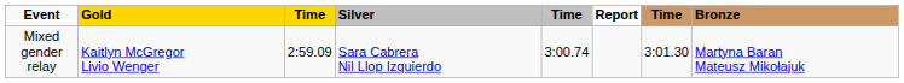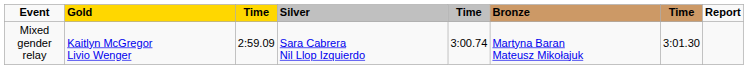 <table class="wikitable">
 <tr>
 <td width="80" align="center"><strong>Event</strong></td>
 <td width="240" bgcolor="gold"><strong>Gold</strong></td>
 <td width="50" bgcolor="gold" align="center"><strong>Time</strong></td>
 <td width="240" bgcolor="silver"><strong>Silver</strong></td>
 <td width="50" bgcolor="silver" align="center"><strong>Time</strong></td>
+<td width="240" bgcolor="#CC9966"><strong>Bronze</strong></td>
+<td width="50" bgcolor="#CC9966" align="center"><strong>Time</strong></td>
 <td width="50" align="center"><strong>Report</strong></td>
-<td width="50" bgcolor="#CC9966" align="center"><strong>Time</strong></td>
-<td width="240" bgcolor="#CC9966"><strong>Bronze</strong></td>
 </tr>
 <tr>
 <td align="center">Mixed gender relay</td>
 <td><br><a href='#'>Kaitlyn McGregor</a><br><a href='#'>Livio Wenger</a></td>
 <td align="right">2:59.09</td>
 <td><br><a href='#'>Sara Cabrera</a><br><a href='#'>Nil Llop Izquierdo</a></td>
 <td align="right">3:00.74</td>
+<td><br><a href='#'>Martyna Baran</a><br><a href='#'>Mateusz Mikołajuk</a></td>
+<td align="right">3:01.30</td>
 <td align="center"></td>
-<td align="right">3:01.30</td>
-<td><br><a href='#'>Martyna Baran</a><br><a href='#'>Mateusz Mikołajuk</a></td>
 </tr>
 </table>
